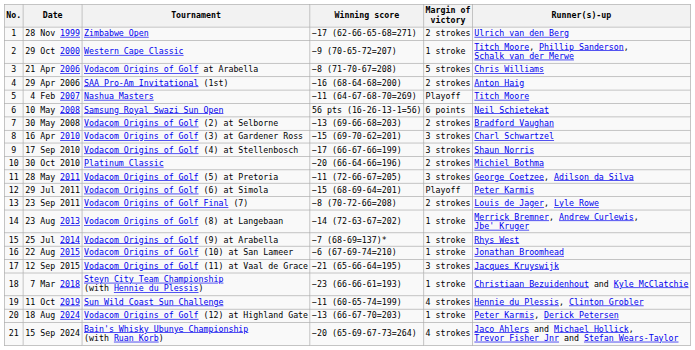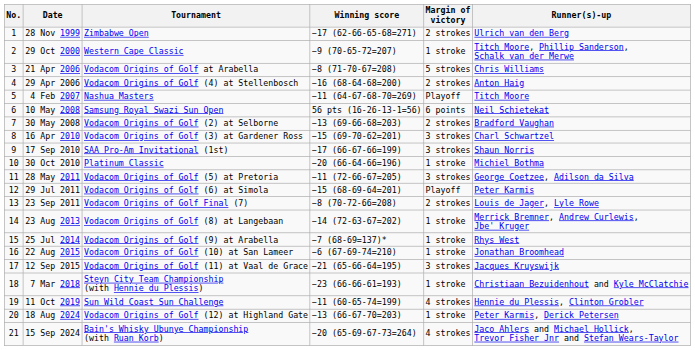 <table class="wikitable" style="font-size:95%;">
 <tr>
 <th>No.</th>
 <th>Date</th>
 <th>Tournament</th>
 <th>Winning score</th>
 <th>Margin of<br>victory</th>
 <th>Runner(s)-up</th>
 </tr>
 <tr>
 <td align=center>1</td>
 <td align=right>28 Nov <a href='#'>1999</a></td>
 <td><a href='#'>Zimbabwe Open</a></td>
 <td>−17 (62-66-65-68=271)</td>
 <td>2 strokes</td>
 <td> <a href='#'>Ulrich van den Berg</a></td>
 </tr>
 <tr>
 <td align=center>2</td>
 <td align=right>29 Oct <a href='#'>2000</a></td>
 <td><a href='#'>Western Cape Classic</a></td>
 <td>−9 (70-65-72=207)</td>
 <td>1 stroke</td>
 <td> <a href='#'>Titch Moore</a>,  <a href='#'>Phillip Sanderson</a>,<br> <a href='#'>Schalk van der Merwe</a></td>
 </tr>
 <tr>
 <td align=center>3</td>
 <td align=right>21 Apr <a href='#'>2006</a></td>
 <td><a href='#'>Vodacom Origins of Golf</a> at Arabella</td>
 <td>−8 (71-70-67=208)</td>
 <td>5 strokes</td>
 <td> <a href='#'>Chris Williams</a></td>
 </tr>
 <tr>
 <td align=center>4</td>
 <td align=right>29 Apr 2006</td>
-<td><a href='#'>SAA Pro-Am Invitational</a> (1st)</td>
+<td><a href='#'>Vodacom Origins of Golf</a> (4) at Stellenbosch</td>
 <td>−16 (68-64-68=200)</td>
 <td>2 strokes</td>
 <td> <a href='#'>Anton Haig</a></td>
 </tr>
 <tr>
 <td align=center>5</td>
 <td align=right>4 Feb <a href='#'>2007</a></td>
 <td><a href='#'>Nashua Masters</a></td>
 <td>−11 (64-67-68-70=269)</td>
 <td>Playoff</td>
 <td> <a href='#'>Titch Moore</a></td>
 </tr>
 <tr>
 <td align=center>6</td>
 <td align=right>10 May <a href='#'>2008</a></td>
 <td><a href='#'>Samsung Royal Swazi Sun Open</a></td>
 <td>56 pts (16-26-13-1=56)</td>
 <td>6 points</td>
 <td> <a href='#'>Neil Schietekat</a></td>
 </tr>
 <tr>
 <td align=center>7</td>
 <td align=right>30 May 2008</td>
 <td><a href='#'>Vodacom Origins of Golf</a> (2) at Selborne</td>
 <td>−13 (69-66-68=203)</td>
 <td>2 strokes</td>
 <td> <a href='#'>Bradford Vaughan</a></td>
 </tr>
 <tr>
 <td align=center>8</td>
 <td align=right>16 Apr <a href='#'>2010</a></td>
 <td><a href='#'>Vodacom Origins of Golf</a> (3) at Gardener Ross</td>
 <td>−15 (69-70-62=201)</td>
 <td>3 strokes</td>
 <td> <a href='#'>Charl Schwartzel</a></td>
 </tr>
 <tr>
 <td align=center>9</td>
 <td align=right>17 Sep 2010</td>
-<td><a href='#'>Vodacom Origins of Golf</a> (4) at Stellenbosch</td>
+<td><a href='#'>SAA Pro-Am Invitational</a> (1st)</td>
 <td>−17 (66-67-66=199)</td>
 <td>3 strokes</td>
 <td> <a href='#'>Shaun Norris</a></td>
 </tr>
 <tr>
 <td align=center>10</td>
 <td align=right>30 Oct 2010</td>
 <td><a href='#'>Platinum Classic</a></td>
 <td>−20 (66-64-66=196)</td>
-<td>2 strokes</td>
+<td>1 stroke</td>
 <td> <a href='#'>Michiel Bothma</a></td>
 </tr>
 <tr>
 <td align=center>11</td>
 <td align=right>28 May <a href='#'>2011</a></td>
 <td><a href='#'>Vodacom Origins of Golf</a> (5) at Pretoria</td>
 <td>−11 (72-66-67=205)</td>
 <td>3 strokes</td>
 <td> <a href='#'>George Coetzee</a>,  <a href='#'>Adilson da Silva</a></td>
 </tr>
 <tr>
 <td align=center>12</td>
 <td align=right>29 Jul 2011</td>
 <td><a href='#'>Vodacom Origins of Golf</a> (6) at Simola</td>
 <td>−15 (68-69-64=201)</td>
 <td>Playoff</td>
 <td> <a href='#'>Peter Karmis</a></td>
 </tr>
 <tr>
 <td align=center>13</td>
 <td align=right>23 Sep 2011</td>
 <td><a href='#'>Vodacom Origins of Golf Final</a> (7)</td>
 <td>−8 (70-72-66=208)</td>
 <td>2 strokes</td>
 <td> <a href='#'>Louis de Jager</a>,  <a href='#'>Lyle Rowe</a></td>
 </tr>
 <tr>
 <td align=center>14</td>
 <td align=right>23 Aug <a href='#'>2013</a></td>
 <td><a href='#'>Vodacom Origins of Golf</a> (8) at Langebaan</td>
 <td>−14 (72-63-67=202)</td>
 <td>1 stroke</td>
 <td> <a href='#'>Merrick Bremner</a>,  <a href='#'>Andrew Curlewis</a>,<br> <a href='#'>Jbe' Kruger</a></td>
 </tr>
 <tr>
 <td align=center>15</td>
 <td align=right>25 Jul <a href='#'>2014</a></td>
 <td><a href='#'>Vodacom Origins of Golf</a> (9) at Arabella</td>
 <td>−7 (68-69=137)*</td>
 <td>1 stroke</td>
 <td> <a href='#'>Rhys West</a></td>
 </tr>
 <tr>
 <td align=center>16</td>
 <td align=right>22 Aug <a href='#'>2015</a></td>
 <td><a href='#'>Vodacom Origins of Golf</a> (10) at San Lameer</td>
 <td>−6 (67-69-74=210)</td>
 <td>1 stroke</td>
 <td> <a href='#'>Jonathan Broomhead</a></td>
 </tr>
 <tr>
 <td align=center>17</td>
 <td align=right>12 Sep 2015</td>
 <td><a href='#'>Vodacom Origins of Golf</a> (11) at Vaal de Grace</td>
 <td>−21 (65-66-64=195)</td>
 <td>3 strokes</td>
 <td> <a href='#'>Jacques Kruyswijk</a></td>
 </tr>
 <tr>
 <td align=center>18</td>
 <td align=right>7 Mar <a href='#'>2018</a></td>
 <td><a href='#'>Steyn City Team Championship</a><br>(with  <a href='#'>Hennie du Plessis</a>)</td>
 <td>−23 (66-66-61=193)</td>
 <td>1 stroke</td>
 <td> <a href='#'>Christiaan Bezuidenhout</a> and  <a href='#'>Kyle McClatchie</a></td>
 </tr>
 <tr>
 <td align=center>19</td>
 <td align=right>11 Oct <a href='#'>2019</a></td>
 <td><a href='#'>Sun Wild Coast Sun Challenge</a></td>
 <td>−11 (60-65-74=199)</td>
 <td>4 strokes</td>
 <td> <a href='#'>Hennie du Plessis</a>,  <a href='#'>Clinton Grobler</a></td>
 </tr>
 <tr>
 <td align=center>20</td>
 <td align=right>18 Aug <a href='#'>2024</a></td>
 <td><a href='#'>Vodacom Origins of Golf</a> (12) at Highland Gate</td>
 <td>−13 (66-67-70=203)</td>
 <td>1 stroke</td>
 <td> <a href='#'>Peter Karmis</a>,  <a href='#'>Derick Petersen</a></td>
 </tr>
 <tr>
 <td align=center>21</td>
 <td align=right>15 Sep 2024</td>
 <td><a href='#'>Bain's Whisky Ubunye Championship</a><br>(with  <a href='#'>Ruan Korb</a>)</td>
 <td>−20 (65-69-67-73=264)</td>
 <td>4 strokes</td>
 <td> <a href='#'>Jaco Ahlers</a> and  <a href='#'>Michael Hollick</a>,<br> <a href='#'>Trevor Fisher Jnr</a> and  <a href='#'>Stefan Wears-Taylor</a></td>
 </tr>
 </table>
